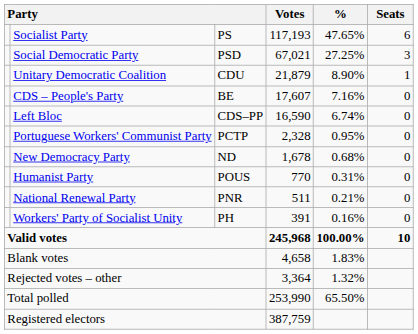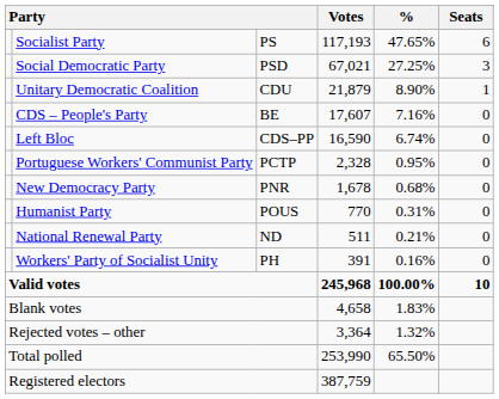 <table class="wikitable" border="1" style="text-align:right;">
 <tr>
 <th style="text-align:left;" colspan=3>Party</th>
 <th align=center width="50">Votes</th>
 <th align=center width="50">%</th>
 <th align=center width="50">Seats</th>
 </tr>
 <tr>
 <td></td>
 <td align=left><a href='#'>Socialist Party</a></td>
 <td align=left>PS</td>
 <td>117,193</td>
 <td>47.65%</td>
 <td>6</td>
 </tr>
 <tr>
 <td></td>
 <td align=left><a href='#'>Social Democratic Party</a></td>
 <td align=left>PSD</td>
 <td>67,021</td>
 <td>27.25%</td>
 <td>3</td>
 </tr>
 <tr>
 <td></td>
 <td align=left style="white-space: nowrap;"><a href='#'>Unitary Democratic Coalition</a></td>
 <td align=left>CDU</td>
 <td>21,879</td>
 <td>8.90%</td>
 <td>1</td>
 </tr>
 <tr>
 <td></td>
 <td align=left><a href='#'>CDS – People's Party</a></td>
 <td align=left>BE</td>
 <td>17,607</td>
 <td>7.16%</td>
 <td>0</td>
 </tr>
 <tr>
 <td></td>
 <td align=left><a href='#'>Left Bloc</a></td>
 <td align=left style="white-space: nowrap;">CDS–PP</td>
 <td>16,590</td>
 <td>6.74%</td>
 <td>0</td>
 </tr>
 <tr>
 <td></td>
 <td align=left><a href='#'>Portuguese Workers' Communist Party</a></td>
 <td align=left>PCTP</td>
 <td>2,328</td>
 <td>0.95%</td>
 <td>0</td>
 </tr>
 <tr>
 <td></td>
 <td align=left><a href='#'>New Democracy Party</a></td>
-<td align=left>ND</td>
+<td align=left>PNR</td>
 <td>1,678</td>
 <td>0.68%</td>
 <td>0</td>
 </tr>
 <tr>
 <td></td>
 <td align=left><a href='#'>Humanist Party</a></td>
 <td align=left>POUS</td>
 <td>770</td>
 <td>0.31%</td>
 <td>0</td>
 </tr>
 <tr>
 <td></td>
 <td align=left><a href='#'>National Renewal Party</a></td>
-<td align=left>PNR</td>
+<td align=left>ND</td>
 <td>511</td>
 <td>0.21%</td>
 <td>0</td>
 </tr>
 <tr>
 <td></td>
 <td align=left><a href='#'>Workers' Party of Socialist Unity</a></td>
 <td align=left>PH</td>
 <td>391</td>
 <td>0.16%</td>
 <td>0</td>
 </tr>
 <tr style="font-weight:bold">
 <td align=left colspan=3>Valid votes</td>
 <td>245,968</td>
 <td>100.00%</td>
 <td>10</td>
 </tr>
 <tr>
 <td align=left colspan=3>Blank votes</td>
 <td>4,658</td>
 <td>1.83%</td>
 <td></td>
 </tr>
 <tr>
 <td align=left colspan=3>Rejected votes – other</td>
 <td>3,364</td>
 <td>1.32%</td>
 <td></td>
 </tr>
 <tr>
 <td align=left colspan=3>Total polled</td>
 <td>253,990</td>
 <td>65.50%</td>
 <td></td>
 </tr>
 <tr>
 <td align=left colspan=3>Registered electors</td>
 <td>387,759</td>
 <td></td>
 <td></td>
 </tr>
 </table>
